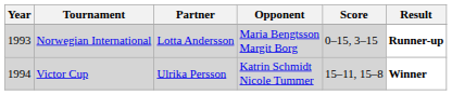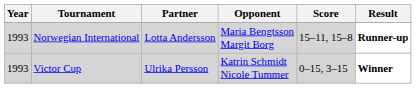 <table class="sortable wikitable" style="font-size:90%;">
 <tr>
 <th>Year</th>
 <th>Tournament</th>
 <th>Partner</th>
 <th>Opponent</th>
 <th>Score</th>
 <th>Result</th>
 </tr>
 <tr>
 </tr>
 <tr style="background:#D5D5D5">
 <td align="center">1993</td>
 <td align="left"><a href='#'>Norwegian International</a></td>
 <td align="left"> <a href='#'>Lotta Andersson</a></td>
 <td align="left"> <a href='#'>Maria Bengtsson</a> <br>  <a href='#'>Margit Borg</a></td>
-<td align="left">0–15, 3–15</td>
+<td align="left">15–11, 15–8</td>
 <td style="text-align:left; background:white"> <strong>Runner-up</strong></td>
 </tr>
 <tr style="background:#D5D5D5">
-<td align="center">1994</td>
+<td align="center">1993</td>
 <td align="left"><a href='#'>Victor Cup</a></td>
 <td align="left"> <a href='#'>Ulrika Persson</a></td>
 <td align="left"> <a href='#'>Katrin Schmidt</a> <br>  <a href='#'>Nicole Tummer</a></td>
-<td align="left">15–11, 15–8</td>
+<td align="left">0–15, 3–15</td>
 <td style="text-align:left; background:white"> <strong>Winner</strong></td>
 </tr>
 </table>
